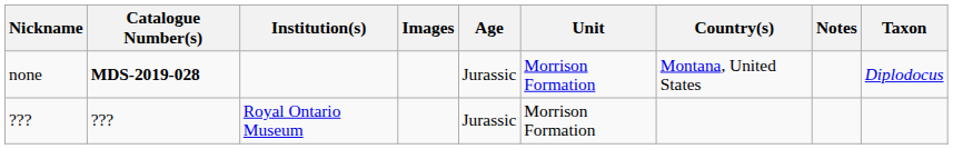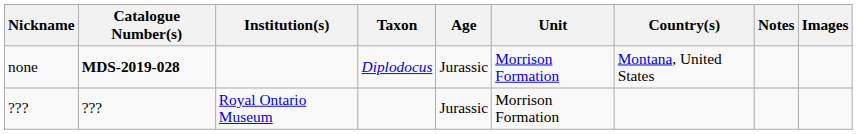 <table class="wikitable sortable" align="center" width="100%">
 <tr>
 <th>Nickname</th>
 <th>Catalogue Number(s)</th>
 <th>Institution(s)</th>
-<th>Images</th>
+<th>Taxon</th>
 <th>Age</th>
 <th>Unit</th>
 <th>Country(s)</th>
 <th>Notes</th>
-<th>Taxon</th>
+<th>Images</th>
 </tr>
 <tr>
 <td>none</td>
 <td><strong>MDS-2019-028</strong></td>
 <td></td>
-<td></td>
+<td><em><a href='#'>Diplodocus</a></em></td>
 <td>Jurassic</td>
 <td><a href='#'>Morrison Formation</a></td>
 <td><a href='#'>Montana</a>, United States</td>
 <td></td>
-<td><em><a href='#'>Diplodocus</a></em></td>
+<td></td>
 </tr>
 <tr>
 <td>???</td>
 <td>???</td>
 <td><a href='#'>Royal Ontario Museum</a></td>
 <td></td>
 <td>Jurassic</td>
 <td>Morrison Formation</td>
 <td></td>
 <td></td>
 <td></td>
 </tr>
 </table>
